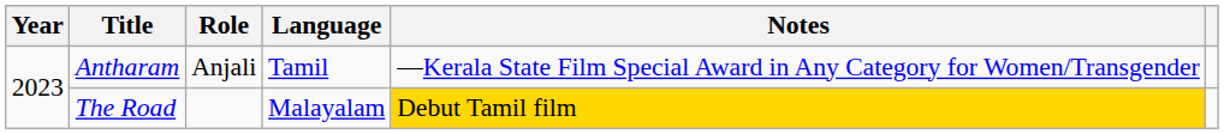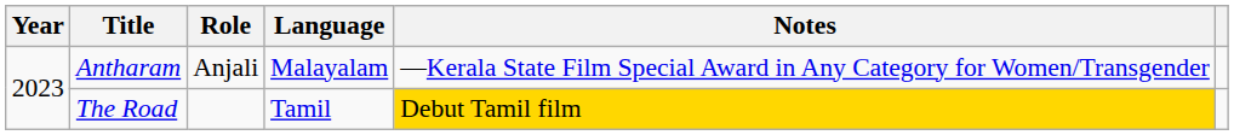 <table class="wikitable sortable">
 <tr style="background:#ccc; text-align:center;">
 <th scope="col">Year</th>
 <th scope="col">Title</th>
 <th scope="col">Role</th>
 <th scope="col">Language</th>
 <th scope="col" class="unsortable">Notes</th>
 <th scope="col" class="unsortable"></th>
 </tr>
 <tr>
 <td rowspan="2">2023</td>
 <td><em><a href='#'>Antharam</a></em></td>
 <td>Anjali</td>
-<td><a href='#'>Tamil</a></td>
+<td><a href='#'>Malayalam</a></td>
 <td>—<a href='#'>Kerala State Film Special Award in Any Category for Women/Transgender</a></td>
 <td></td>
 </tr>
 <tr>
 <td><em><a href='#'>The Road</a></em></td>
 <td></td>
-<td><a href='#'>Malayalam</a></td>
+<td><a href='#'>Tamil</a></td>
 <td style="background: gold;">Debut Tamil film</td>
 <td></td>
 </tr>
 </table>
